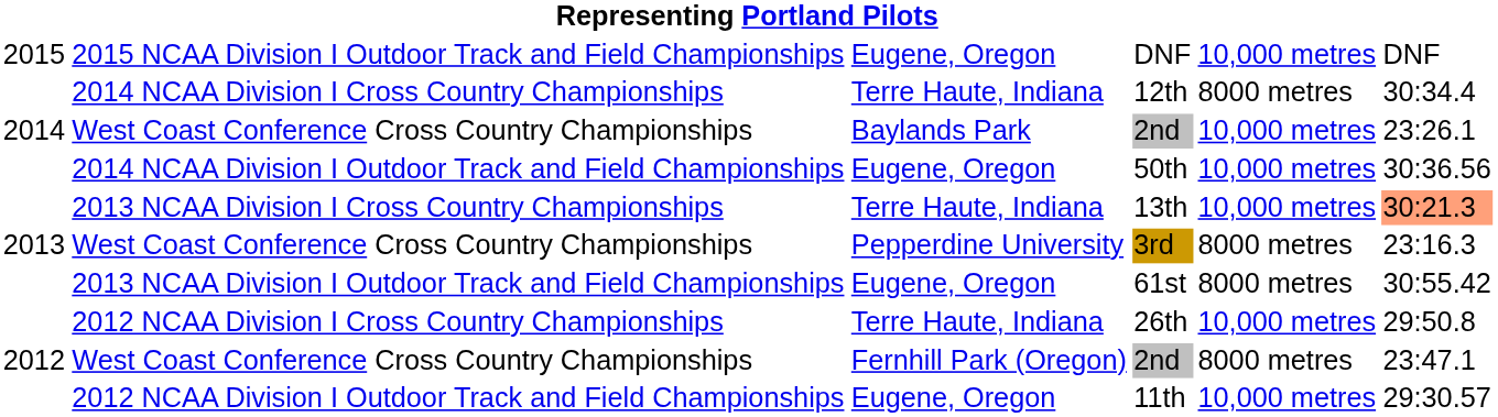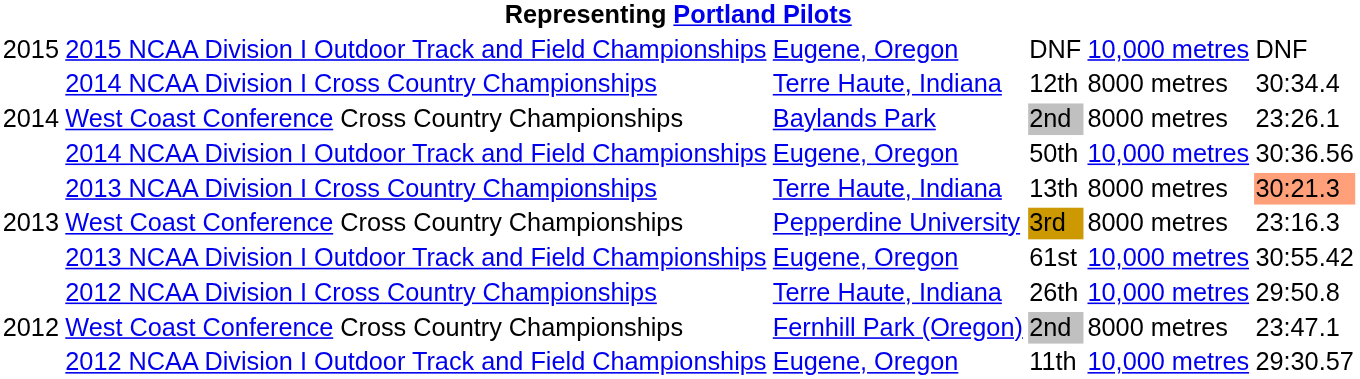 <table>
 <tr>
 <th colspan=6>Representing <a href='#'>Portland Pilots</a></th>
 </tr>
 <tr>
 <td rowspan=1>2015</td>
 <td rowspan=1><a href='#'>2015 NCAA Division I Outdoor Track and Field Championships</a></td>
 <td rowspan=1><a href='#'>Eugene, Oregon</a></td>
 <td>DNF</td>
 <td><a href='#'>10,000 metres</a></td>
 <td>DNF</td>
 </tr>
 <tr>
 <td rowspan=3>2014</td>
 <td rowspan=1><a href='#'>2014 NCAA Division I Cross Country Championships</a></td>
 <td rowspan=1><a href='#'>Terre Haute, Indiana</a></td>
 <td>12th</td>
 <td>8000 metres</td>
 <td>30:34.4</td>
 </tr>
 <tr>
 <td rowspan=1><a href='#'>West Coast Conference</a> Cross Country Championships</td>
 <td rowspan=1><a href='#'>Baylands Park</a></td>
 <td bgcolor=silver>2nd</td>
-<td><a href='#'>10,000 metres</a></td>
+<td>8000 metres</td>
 <td>23:26.1</td>
 </tr>
 <tr>
 <td rowspan=1><a href='#'>2014 NCAA Division I Outdoor Track and Field Championships</a></td>
 <td rowspan=1><a href='#'>Eugene, Oregon</a></td>
 <td>50th</td>
 <td><a href='#'>10,000 metres</a></td>
 <td>30:36.56</td>
 </tr>
 <tr>
 <td rowspan=3>2013</td>
 <td rowspan=1><a href='#'>2013 NCAA Division I Cross Country Championships</a></td>
 <td rowspan=1><a href='#'>Terre Haute, Indiana</a></td>
 <td>13th</td>
-<td><a href='#'>10,000 metres</a></td>
+<td>8000 metres</td>
 <td style="background: lightsalmon;">30:21.3</td>
 </tr>
 <tr>
 <td rowspan=1><a href='#'>West Coast Conference</a> Cross Country Championships</td>
 <td rowspan=1><a href='#'>Pepperdine University</a></td>
 <td bgcolor=cc9903>3rd</td>
 <td>8000 metres</td>
 <td>23:16.3</td>
 </tr>
 <tr>
 <td rowspan=1><a href='#'>2013 NCAA Division I Outdoor Track and Field Championships</a></td>
 <td rowspan=1><a href='#'>Eugene, Oregon</a></td>
 <td>61st</td>
-<td>8000 metres</td>
+<td><a href='#'>10,000 metres</a></td>
 <td>30:55.42</td>
 </tr>
 <tr>
 <td rowspan=3>2012</td>
 <td rowspan=1><a href='#'>2012 NCAA Division I Cross Country Championships</a></td>
 <td rowspan=1><a href='#'>Terre Haute, Indiana</a></td>
 <td>26th</td>
 <td><a href='#'>10,000 metres</a></td>
 <td>29:50.8</td>
 </tr>
 <tr>
 <td rowspan=1><a href='#'>West Coast Conference</a> Cross Country Championships</td>
 <td rowspan=1><a href='#'>Fernhill Park (Oregon)</a></td>
 <td bgcolor=silver>2nd</td>
 <td>8000 metres</td>
 <td>23:47.1</td>
 </tr>
 <tr>
 <td rowspan=1><a href='#'>2012 NCAA Division I Outdoor Track and Field Championships</a></td>
 <td rowspan=1><a href='#'>Eugene, Oregon</a></td>
 <td>11th</td>
 <td><a href='#'>10,000 metres</a></td>
 <td>29:30.57</td>
 </tr>
 <tr>
 </tr>
 </table>
